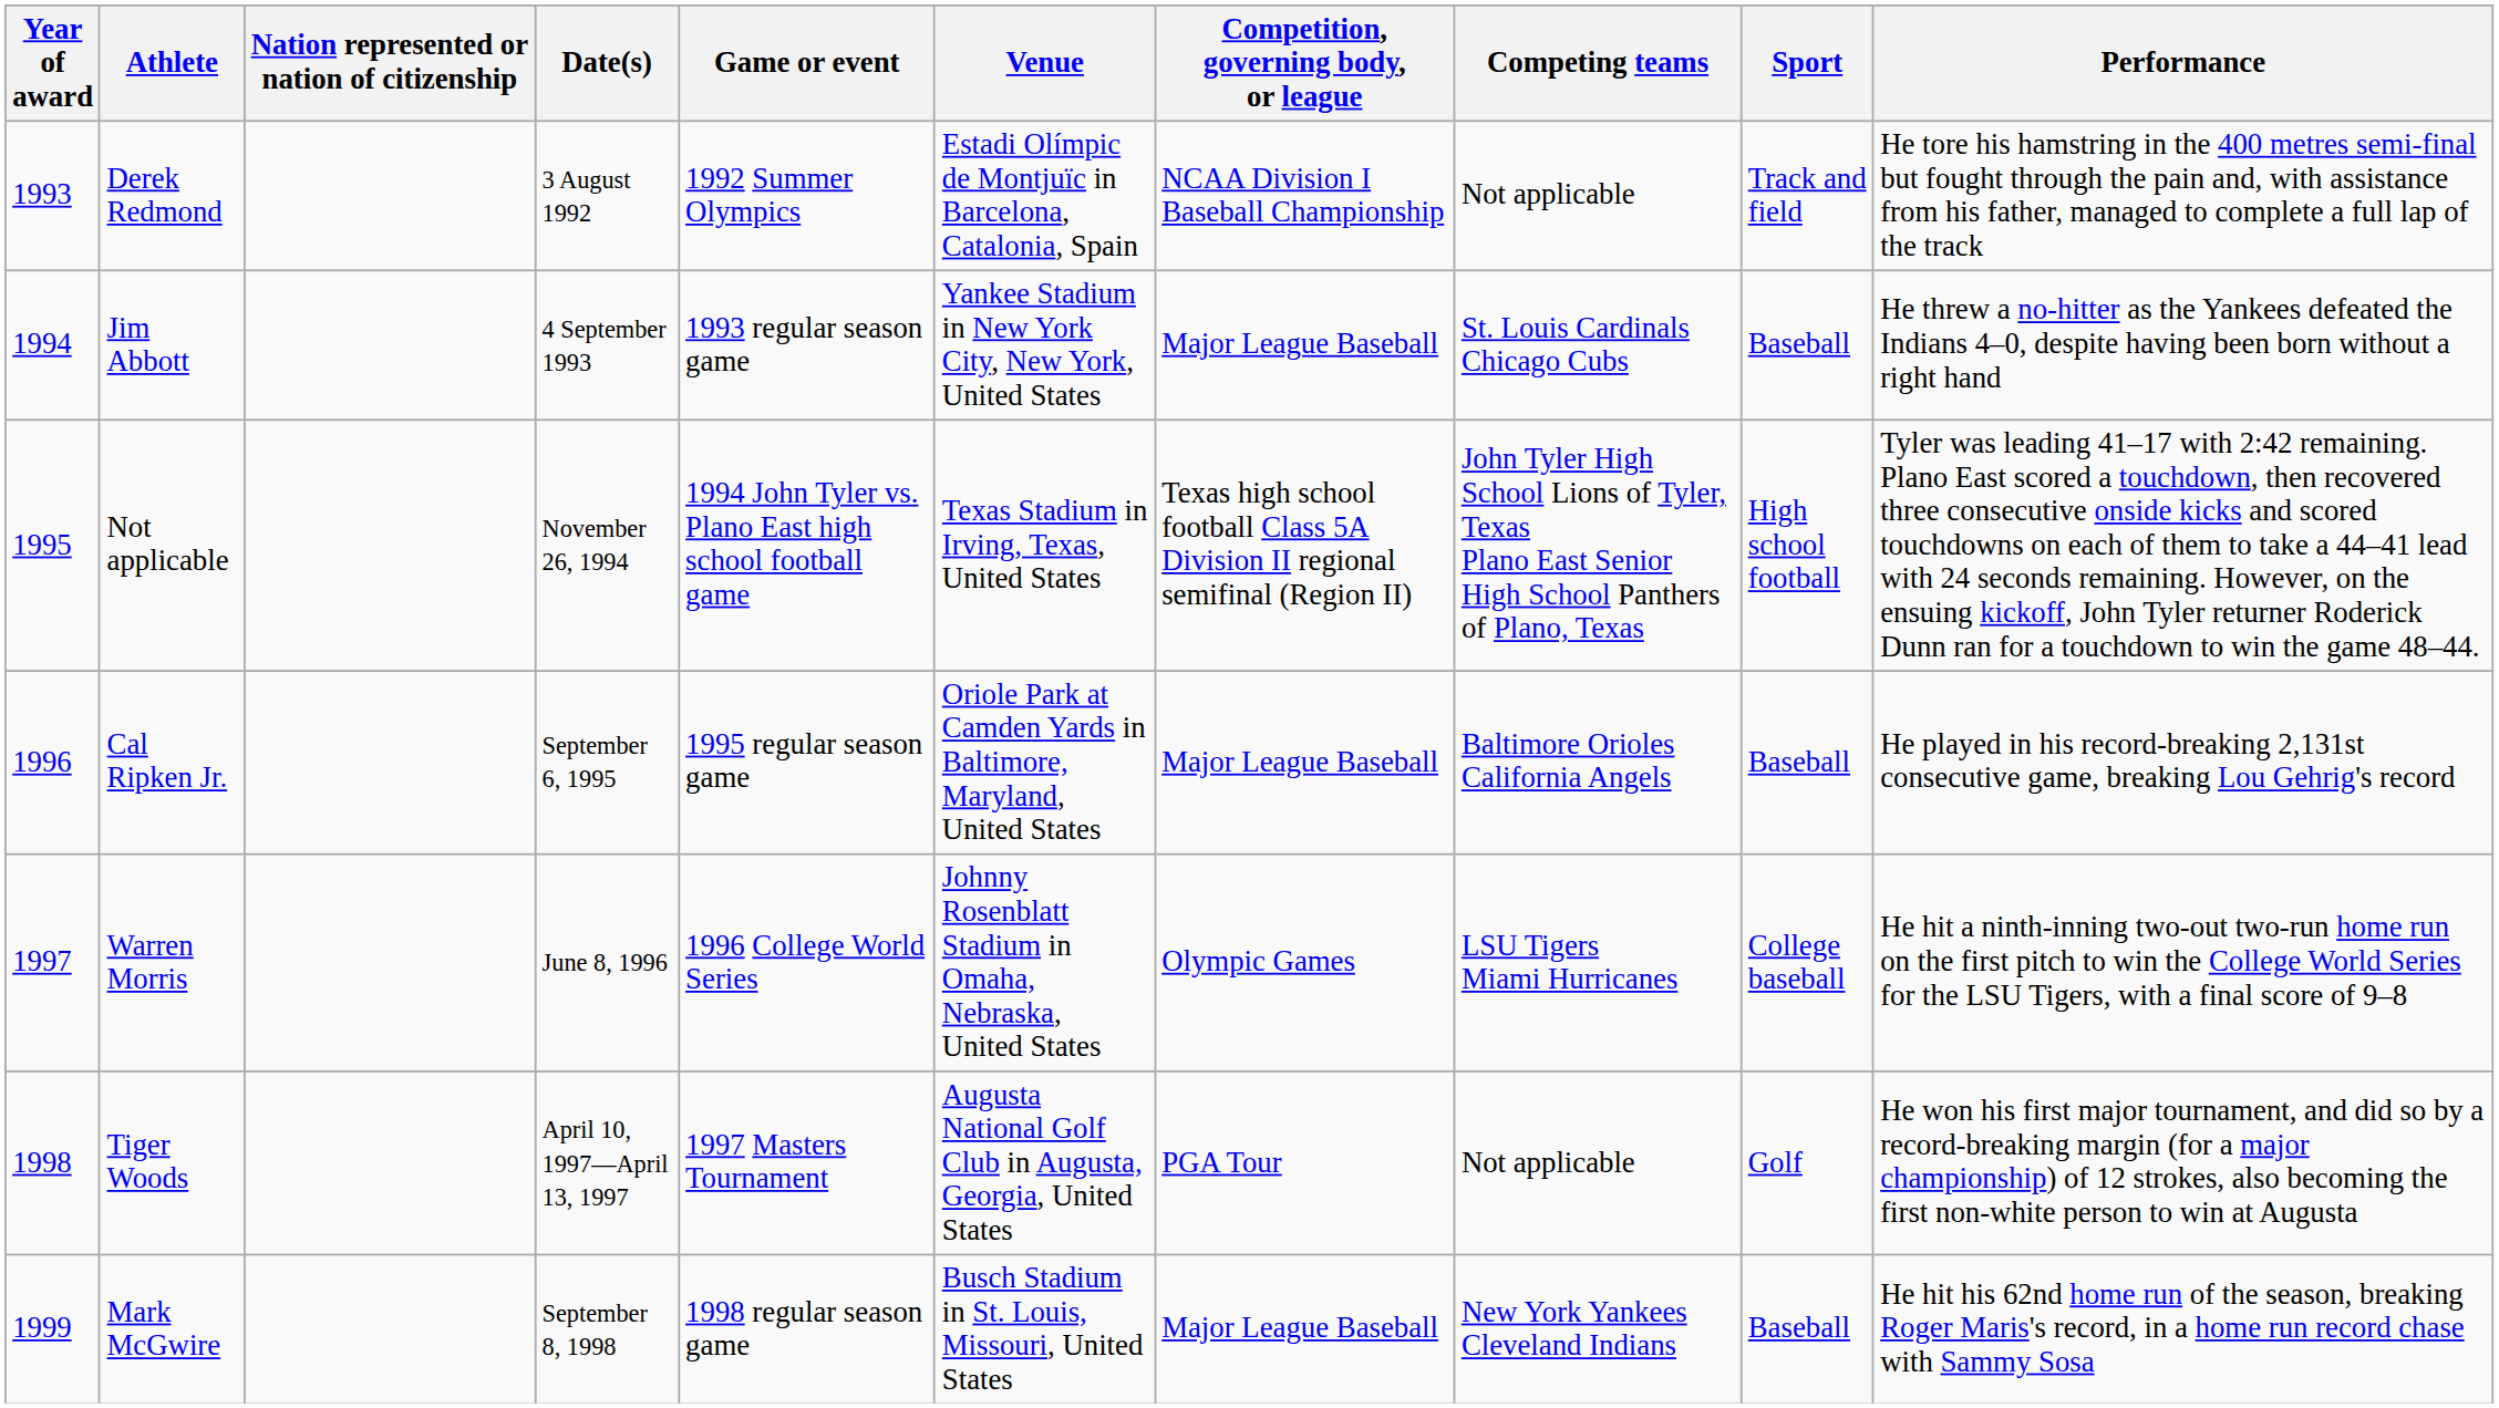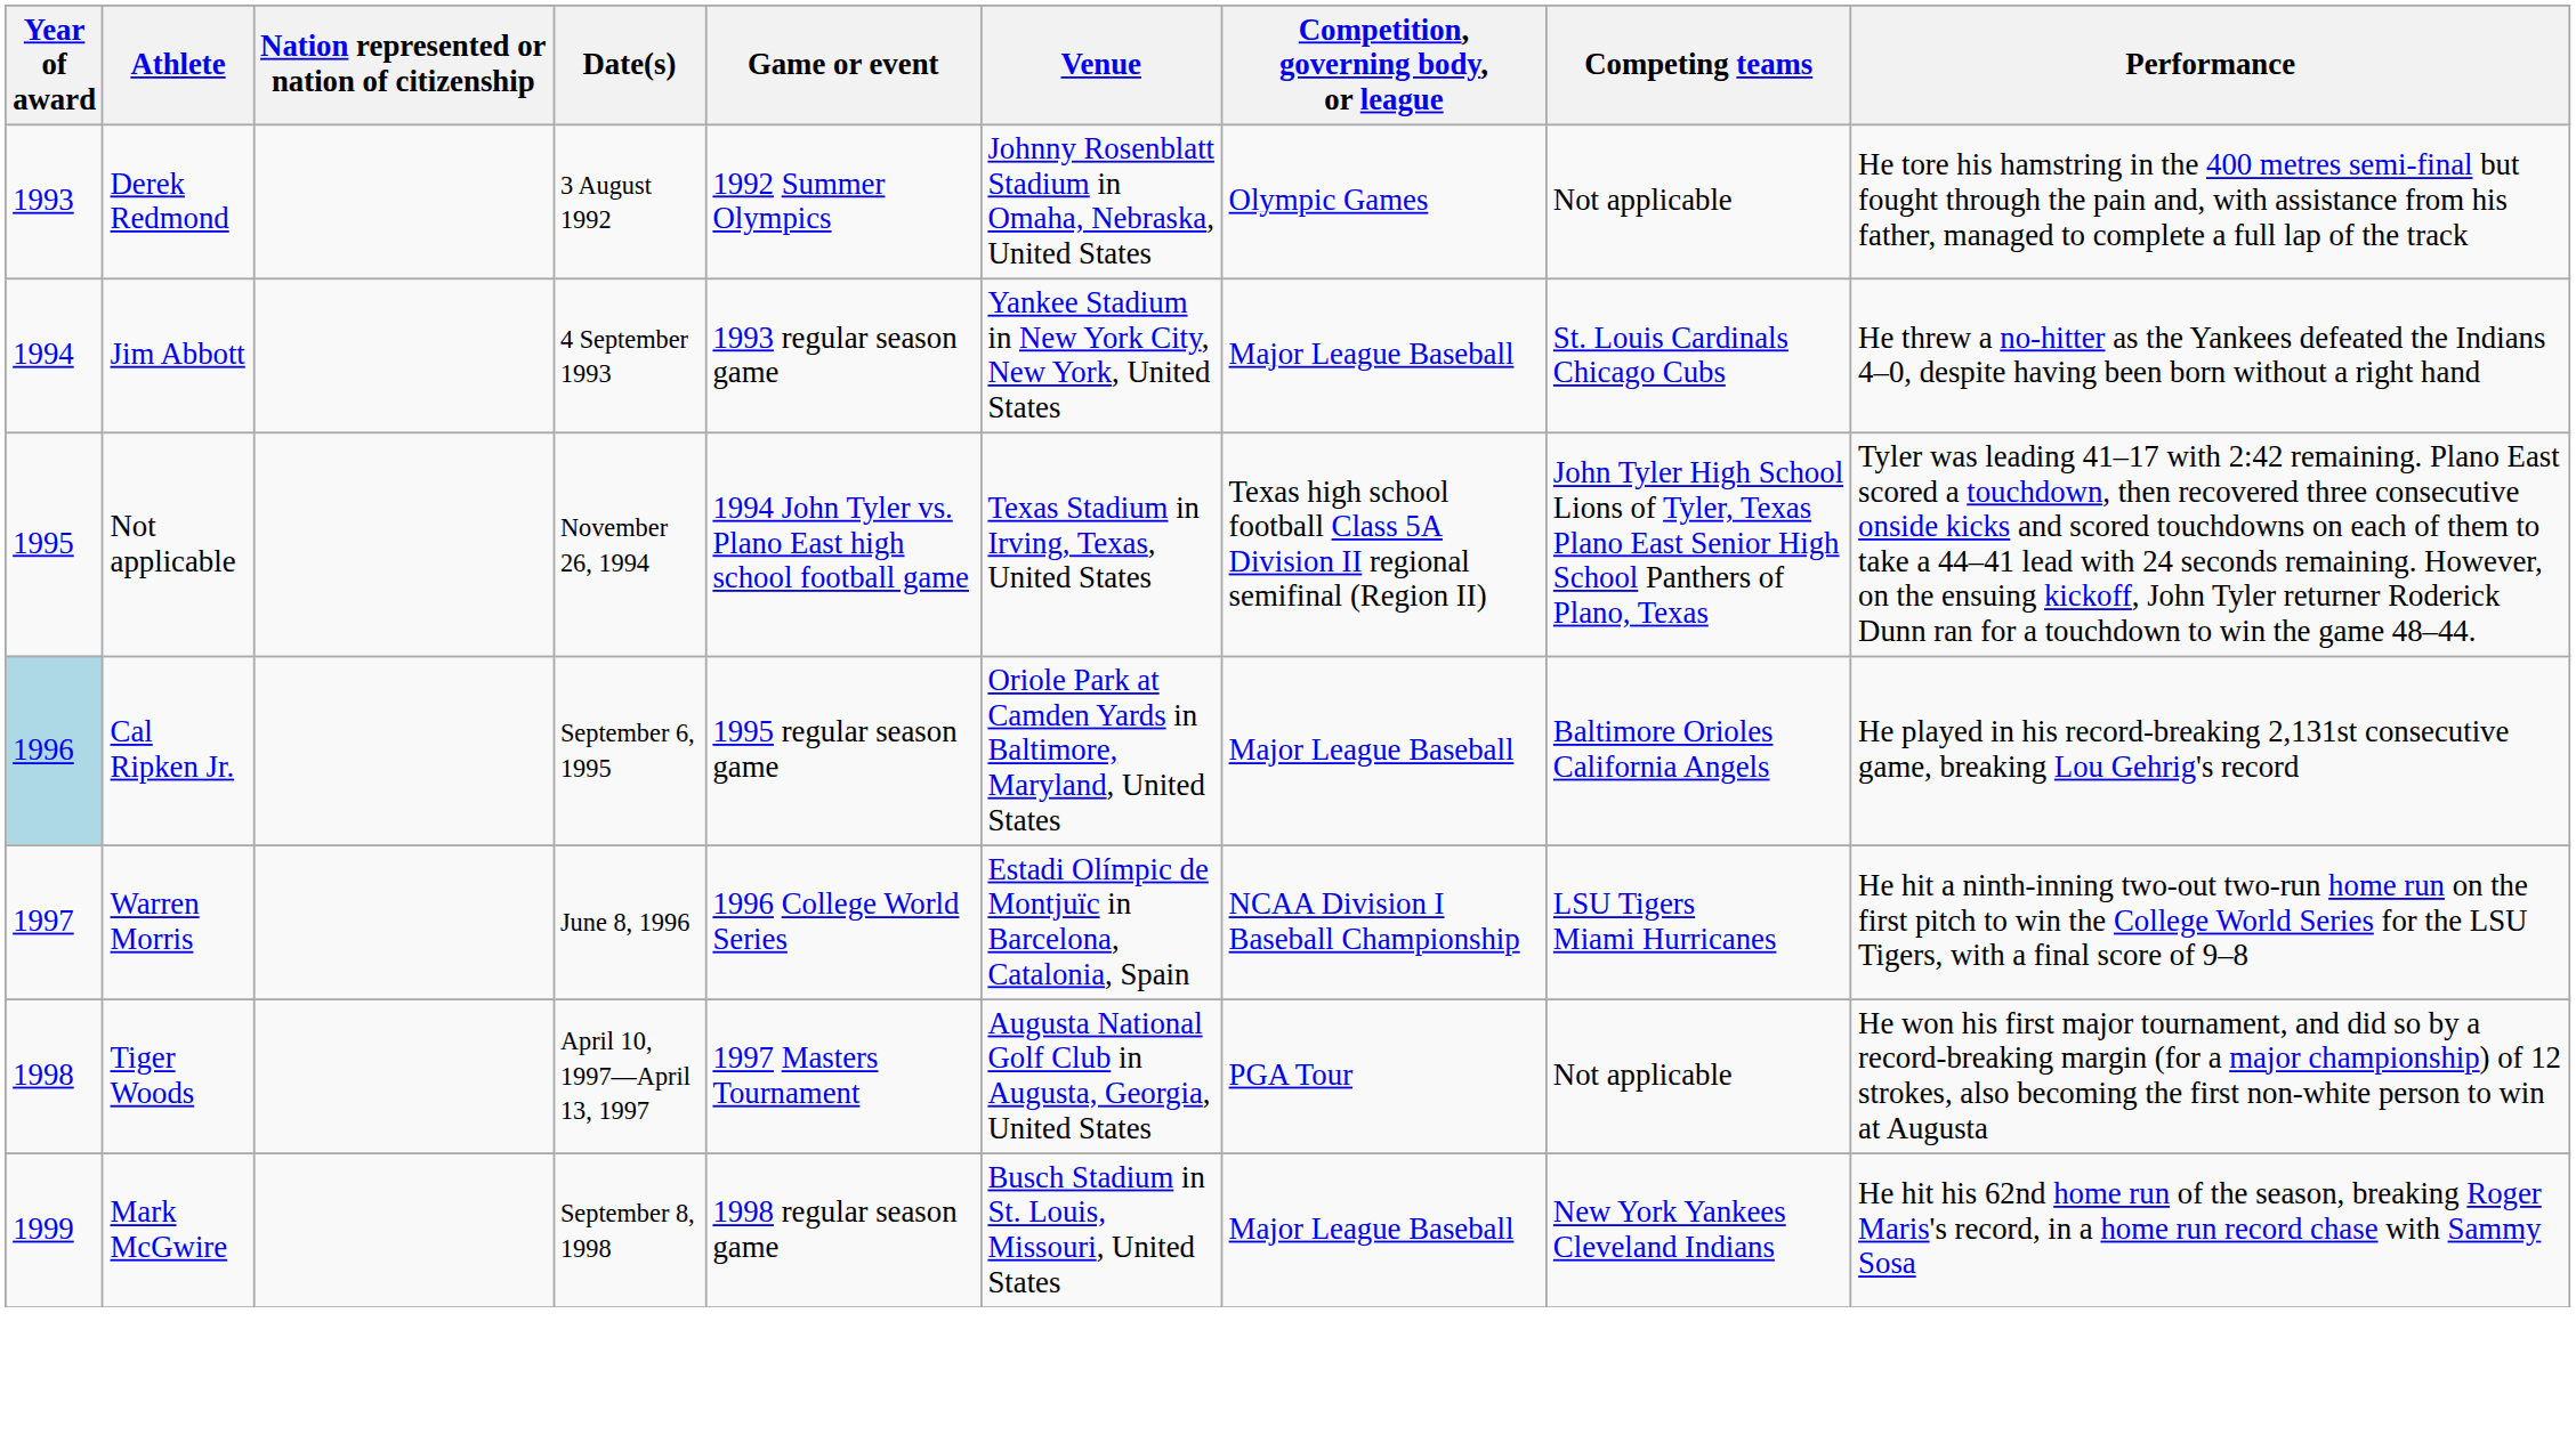 <table class="wikitable" style="font-size: 93%;" align="center">
 <tr style="white-space: nowrap;">
 <th><a href='#'>Year</a><br>of<br>award</th>
 <th><a href='#'>Athlete</a></th>
 <th><a href='#'>Nation</a> represented or<br>nation of citizenship</th>
 <th>Date(s)</th>
 <th>Game or event</th>
 <th><a href='#'>Venue</a></th>
 <th><a href='#'>Competition</a>,<br><a href='#'>governing body</a>,<br> or <a href='#'>league</a></th>
 <th>Competing <a href='#'>teams</a></th>
-<th><a href='#'>Sport</a></th>
 <th>Performance</th>
 </tr>
 <tr>
 <td><a href='#'>1993</a></td>
 <td><a href='#'>Derek Redmond</a></td>
 <td></td>
 <td><small>3 August 1992</small></td>
 <td><a href='#'>1992</a> <a href='#'>Summer Olympics</a></td>
-<td><a href='#'>Estadi Olímpic de Montjuïc</a> in <a href='#'>Barcelona</a>, <a href='#'>Catalonia</a>, Spain</td>
-<td><a href='#'>NCAA Division I Baseball Championship</a></td>
+<td><a href='#'>Johnny Rosenblatt Stadium</a> in <a href='#'>Omaha, Nebraska</a>, United States</td>
+<td><a href='#'>Olympic Games</a></td>
 <td>Not applicable</td>
-<td><a href='#'>Track and field</a></td>
 <td>He tore his hamstring in the <a href='#'>400 metres semi-final</a> but fought through the pain and, with assistance from his father, managed to complete a full lap of the track</td>
 </tr>
 <tr>
 <td><a href='#'>1994</a></td>
 <td><a href='#'>Jim Abbott</a></td>
 <td></td>
 <td><small>4 September 1993</small></td>
 <td><a href='#'>1993</a> regular season game</td>
 <td><a href='#'>Yankee Stadium</a> in <a href='#'>New York City</a>, <a href='#'>New York</a>, United States</td>
 <td><a href='#'>Major League Baseball</a></td>
 <td><a href='#'>St. Louis Cardinals</a><br><a href='#'>Chicago Cubs</a></td>
-<td><a href='#'>Baseball</a></td>
 <td>He threw a <a href='#'>no-hitter</a> as the Yankees defeated the Indians 4–0, despite having been born without a right hand</td>
 </tr>
 <tr>
 <td><a href='#'>1995</a></td>
 <td>Not applicable</td>
 <td></td>
 <td><small>November 26, 1994</small></td>
 <td><a href='#'>1994 John Tyler vs. Plano East high school football game</a></td>
 <td><a href='#'>Texas Stadium</a> in <a href='#'>Irving, Texas</a>, United States</td>
 <td>Texas high school football <a href='#'>Class 5A Division II</a> regional semifinal (Region II)</td>
 <td><a href='#'>John Tyler High School</a> Lions of <a href='#'>Tyler, Texas</a><br><a href='#'>Plano East Senior High School</a> Panthers of <a href='#'>Plano, Texas</a></td>
-<td><a href='#'>High school football</a></td>
 <td>Tyler was leading 41–17 with 2:42 remaining.  Plano East scored a <a href='#'>touchdown</a>, then recovered three consecutive <a href='#'>onside kicks</a> and scored touchdowns on each of them to take a 44–41 lead with 24 seconds remaining. However, on the ensuing <a href='#'>kickoff</a>, John Tyler returner Roderick Dunn ran for a touchdown to win the game 48–44.</td>
 </tr>
 <tr>
-<td><a href='#'>1996</a></td>
+<td style="background: lightblue;"><a href='#'>1996</a></td>
 <td><a href='#'>Cal Ripken Jr.</a></td>
 <td></td>
 <td><small>September 6, 1995</small></td>
 <td><a href='#'>1995</a> regular season game</td>
 <td><a href='#'>Oriole Park at Camden Yards</a> in <a href='#'>Baltimore, Maryland</a>, United States</td>
 <td><a href='#'>Major League Baseball</a></td>
 <td><a href='#'>Baltimore Orioles</a><br><a href='#'>California Angels</a></td>
-<td><a href='#'>Baseball</a></td>
 <td>He played in his record-breaking 2,131st consecutive game, breaking <a href='#'>Lou Gehrig</a>'s record</td>
 </tr>
 <tr>
 <td><a href='#'>1997</a></td>
 <td><a href='#'>Warren Morris</a></td>
 <td></td>
 <td><small>June 8, 1996</small></td>
 <td><a href='#'>1996</a> <a href='#'>College World Series</a></td>
-<td><a href='#'>Johnny Rosenblatt Stadium</a> in <a href='#'>Omaha, Nebraska</a>, United States</td>
-<td><a href='#'>Olympic Games</a></td>
+<td><a href='#'>Estadi Olímpic de Montjuïc</a> in <a href='#'>Barcelona</a>, <a href='#'>Catalonia</a>, Spain</td>
+<td><a href='#'>NCAA Division I Baseball Championship</a></td>
 <td><a href='#'>LSU Tigers</a><br><a href='#'>Miami Hurricanes</a></td>
-<td><a href='#'>College baseball</a></td>
 <td>He hit a ninth-inning two-out two-run <a href='#'>home run</a> on the first pitch to win the <a href='#'>College World Series</a> for the LSU Tigers, with a final score of 9–8</td>
 </tr>
 <tr>
 <td><a href='#'>1998</a></td>
 <td><a href='#'>Tiger Woods</a></td>
 <td></td>
 <td><small>April 10, 1997—April 13, 1997</small></td>
 <td><a href='#'>1997</a> <a href='#'>Masters Tournament</a></td>
 <td><a href='#'>Augusta National Golf Club</a> in <a href='#'>Augusta, Georgia</a>, United States</td>
 <td><a href='#'>PGA Tour</a></td>
 <td>Not applicable</td>
-<td><a href='#'>Golf</a></td>
 <td>He won his first major tournament, and did so by a record-breaking margin (for a <a href='#'>major championship</a>) of 12 strokes, also becoming the first non-white person to win at Augusta</td>
 </tr>
 <tr>
 <td><a href='#'>1999</a></td>
 <td><a href='#'>Mark McGwire</a></td>
 <td></td>
 <td><small>September 8, 1998</small></td>
 <td><a href='#'>1998</a> regular season game</td>
 <td><a href='#'>Busch Stadium</a> in <a href='#'>St. Louis, Missouri</a>, United States</td>
 <td><a href='#'>Major League Baseball</a></td>
 <td><a href='#'>New York Yankees</a><br><a href='#'>Cleveland Indians</a></td>
-<td><a href='#'>Baseball</a></td>
 <td>He hit his 62nd <a href='#'>home run</a> of the season, breaking <a href='#'>Roger Maris</a>'s record, in a <a href='#'>home run record chase</a> with <a href='#'>Sammy Sosa</a></td>
 </tr>
 </table>
